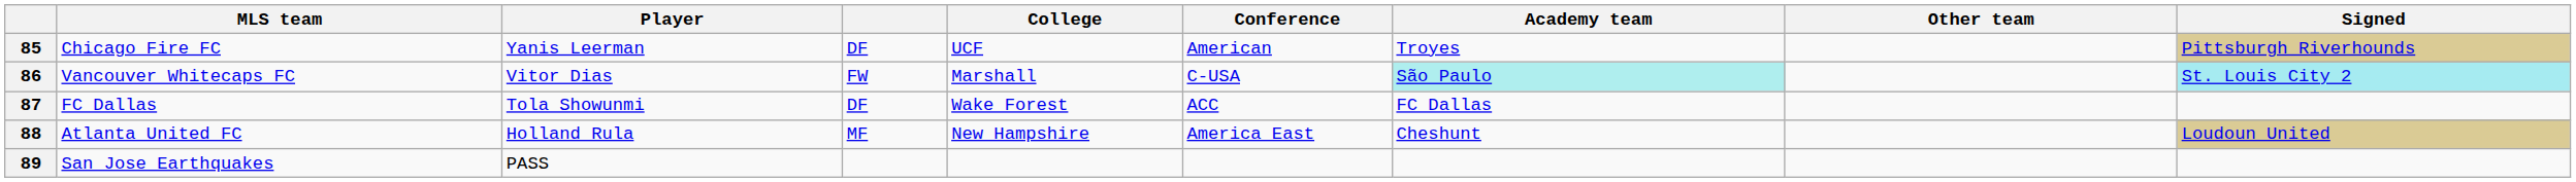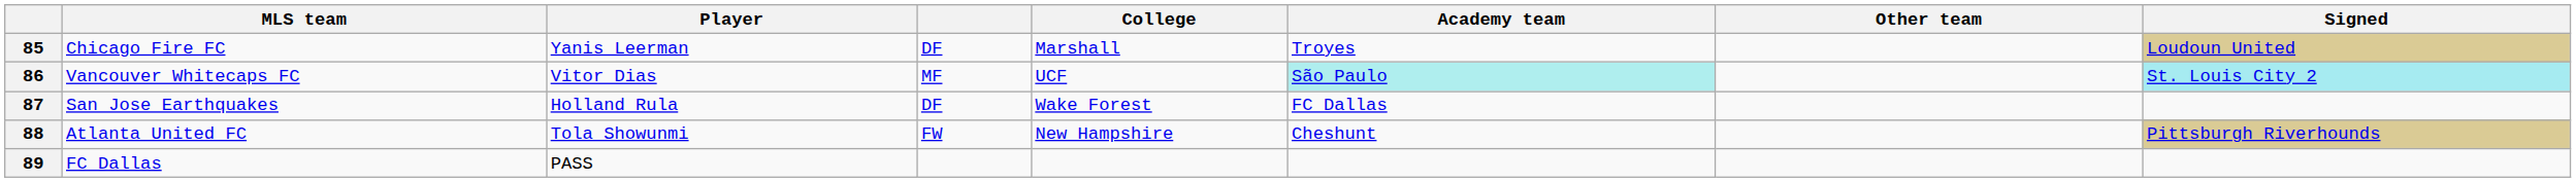 <table class="wikitable sortable" style="width:95%">
 <tr>
 <th width=2%></th>
 <th width=17%>MLS team</th>
 <th width=13%>Player</th>
 <th width=4%></th>
 <th width="9%">College</th>
-<th width=8%>Conference</th>
 <th width="15%">Academy team</th>
 <th width="15%">Other team</th>
 <th width=15%>Signed</th>
 </tr>
 <tr>
 <th>85</th>
 <td><a href='#'>Chicago Fire FC</a> </td>
 <td> <a href='#'>Yanis Leerman</a></td>
 <td><a href='#'>DF</a></td>
-<td><a href='#'>UCF</a></td>
-<td><a href='#'>American</a></td>
+<td><a href='#'>Marshall</a></td>
 <td><a href='#'>Troyes</a></td>
 <td></td>
-<td style="background:#DACB95;"> <a href='#'>Pittsburgh Riverhounds</a></td>
+<td style="background:#DACB95;"> <a href='#'>Loudoun United</a></td>
 </tr>
 <tr>
 <th>86</th>
 <td><a href='#'>Vancouver Whitecaps FC</a> </td>
 <td> <a href='#'>Vitor Dias</a></td>
-<td><a href='#'>FW</a></td>
-<td><a href='#'>Marshall</a></td>
-<td><a href='#'>C-USA</a></td>
+<td><a href='#'>MF</a></td>
+<td><a href='#'>UCF</a></td>
 <td style="background: paleturquoise;"><a href='#'>São Paulo</a></td>
 <td></td>
 <td style="background:#A6EBF1;"> <a href='#'>St. Louis City 2</a></td>
 </tr>
 <tr>
 <th>87</th>
-<td><a href='#'>FC Dallas</a> </td>
-<td> <a href='#'>Tola Showunmi</a></td>
+<td><a href='#'>San Jose Earthquakes</a> </td>
+<td> <a href='#'>Holland Rula</a></td>
 <td><a href='#'>DF</a></td>
 <td><a href='#'>Wake Forest</a></td>
-<td><a href='#'>ACC</a></td>
 <td><a href='#'>FC Dallas</a></td>
 <td></td>
 <td></td>
 </tr>
 <tr>
 <th>88</th>
 <td><a href='#'>Atlanta United FC</a> </td>
-<td> <a href='#'>Holland Rula</a></td>
-<td><a href='#'>MF</a></td>
+<td> <a href='#'>Tola Showunmi</a></td>
+<td><a href='#'>FW</a></td>
 <td><a href='#'>New Hampshire</a></td>
-<td><a href='#'>America East</a></td>
 <td><a href='#'>Cheshunt</a></td>
 <td></td>
-<td style="background:#DACB95;"> <a href='#'>Loudoun United</a></td>
+<td style="background:#DACB95;"> <a href='#'>Pittsburgh Riverhounds</a></td>
 </tr>
 <tr>
 <th>89</th>
-<td><a href='#'>San Jose Earthquakes</a> </td>
+<td><a href='#'>FC Dallas</a> </td>
 <td>PASS</td>
-<td></td>
 <td></td>
 <td></td>
 <td></td>
 <td></td>
 <td></td>
 </tr>
 </table>
